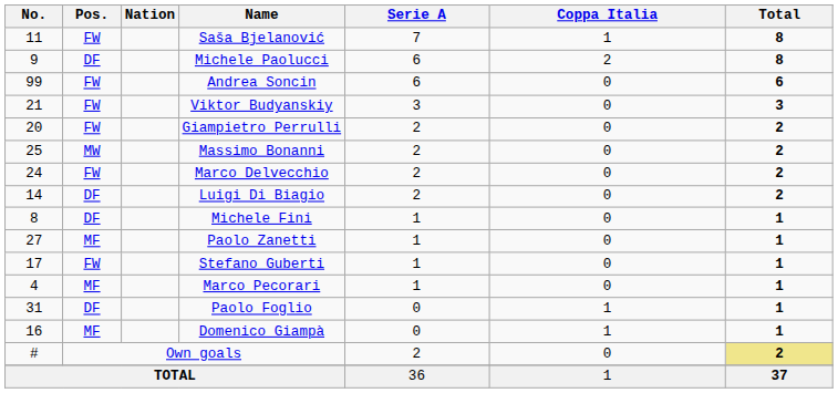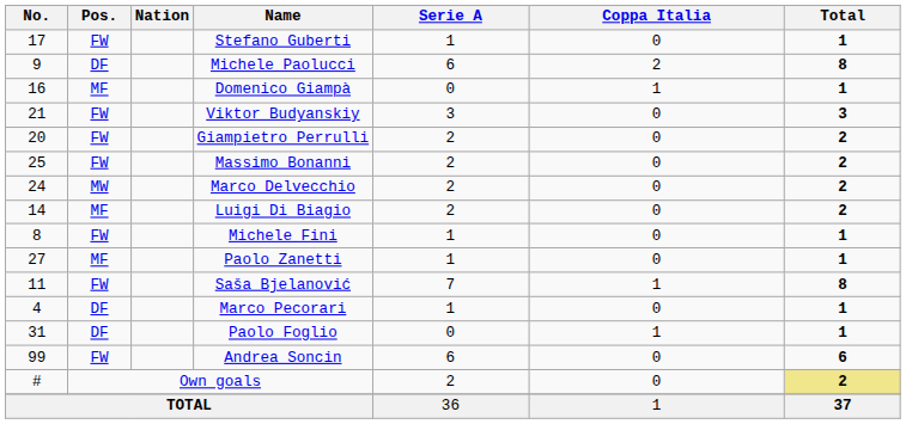 <table class="wikitable sortable" style="font-size: 95%; text-align: center;">
 <tr>
 <th width="7%"><strong>No.</strong></th>
 <th width="7%"><strong>Pos.</strong></th>
 <th width="7%"><strong>Nation</strong></th>
 <th width="20%"><strong>Name</strong></th>
 <th><a href='#'>Serie A</a></th>
 <th><a href='#'>Coppa Italia</a></th>
 <th>Total</th>
 </tr>
 <tr>
-<td>11</td>
+<td>17</td>
 <td><a href='#'>FW</a></td>
 <td></td>
-<td><a href='#'>Saša Bjelanović</a></td>
-<td>7 </td>
+<td><a href='#'>Stefano Guberti</a></td>
 <td>1 </td>
-<td><strong>8</strong> </td>
+<td>0 </td>
+<td><strong>1</strong> </td>
 </tr>
 <tr>
 <td>9</td>
 <td><a href='#'>DF</a></td>
 <td></td>
 <td><a href='#'>Michele Paolucci</a></td>
 <td>6 </td>
 <td>2 </td>
 <td><strong>8</strong> </td>
 </tr>
 <tr>
-<td>99</td>
-<td><a href='#'>FW</a></td>
+<td>16</td>
+<td><a href='#'>MF</a></td>
 <td></td>
-<td><a href='#'>Andrea Soncin</a></td>
-<td>6 </td>
+<td><a href='#'>Domenico Giampà</a></td>
 <td>0 </td>
-<td><strong>6</strong> </td>
+<td>1 </td>
+<td><strong>1</strong> </td>
 </tr>
 <tr>
 <td>21</td>
 <td><a href='#'>FW</a></td>
 <td></td>
 <td><a href='#'>Viktor Budyanskiy</a></td>
 <td>3 </td>
 <td>0 </td>
 <td><strong>3</strong> </td>
 </tr>
 <tr>
 <td>20</td>
 <td><a href='#'>FW</a></td>
 <td></td>
 <td><a href='#'>Giampietro Perrulli</a></td>
 <td>2 </td>
 <td>0 </td>
 <td><strong>2</strong> </td>
 </tr>
 <tr>
 <td>25</td>
-<td><a href='#'>MW</a></td>
+<td><a href='#'>FW</a></td>
 <td></td>
 <td><a href='#'>Massimo Bonanni</a></td>
 <td>2 </td>
 <td>0 </td>
 <td><strong>2</strong> </td>
 </tr>
 <tr>
 <td>24</td>
-<td><a href='#'>FW</a></td>
+<td><a href='#'>MW</a></td>
 <td></td>
 <td><a href='#'>Marco Delvecchio</a></td>
 <td>2 </td>
 <td>0 </td>
 <td><strong>2</strong> </td>
 </tr>
 <tr>
 <td>14</td>
-<td><a href='#'>DF</a></td>
+<td><a href='#'>MF</a></td>
 <td></td>
 <td><a href='#'>Luigi Di Biagio</a></td>
 <td>2 </td>
 <td>0 </td>
 <td><strong>2</strong> </td>
 </tr>
 <tr>
 <td>8</td>
-<td><a href='#'>DF</a></td>
+<td><a href='#'>FW</a></td>
 <td></td>
 <td><a href='#'>Michele Fini</a></td>
 <td>1 </td>
 <td>0 </td>
 <td><strong>1</strong> </td>
 </tr>
 <tr>
 <td>27</td>
 <td><a href='#'>MF</a></td>
 <td></td>
 <td><a href='#'>Paolo Zanetti</a></td>
 <td>1 </td>
 <td>0 </td>
 <td><strong>1</strong> </td>
 </tr>
 <tr>
-<td>17</td>
+<td>11</td>
 <td><a href='#'>FW</a></td>
 <td></td>
-<td><a href='#'>Stefano Guberti</a></td>
+<td><a href='#'>Saša Bjelanović</a></td>
+<td>7 </td>
 <td>1 </td>
-<td>0 </td>
-<td><strong>1</strong> </td>
+<td><strong>8</strong> </td>
 </tr>
 <tr>
 <td>4</td>
-<td><a href='#'>MF</a></td>
+<td><a href='#'>DF</a></td>
 <td></td>
 <td><a href='#'>Marco Pecorari</a></td>
 <td>1 </td>
 <td>0 </td>
 <td><strong>1</strong> </td>
 </tr>
 <tr>
 <td>31</td>
 <td><a href='#'>DF</a></td>
 <td></td>
 <td><a href='#'>Paolo Foglio</a></td>
 <td>0 </td>
 <td>1 </td>
 <td><strong>1</strong> </td>
 </tr>
 <tr>
-<td>16</td>
-<td><a href='#'>MF</a></td>
+<td>99</td>
+<td><a href='#'>FW</a></td>
 <td></td>
-<td><a href='#'>Domenico Giampà</a></td>
+<td><a href='#'>Andrea Soncin</a></td>
+<td>6 </td>
 <td>0 </td>
-<td>1 </td>
-<td><strong>1</strong> </td>
+<td><strong>6</strong> </td>
 </tr>
 <tr>
 <td>#</td>
 <td colspan=3><a href='#'>Own goals</a></td>
 <td>2 </td>
 <td>0 </td>
 <td style="background: khaki;"><strong>2</strong> </td>
 </tr>
 <tr>
 </tr>
 <tr bgcolor="F1F1F1" >
 <td colspan=4><strong>TOTAL</strong></td>
 <td>36 </td>
 <td>1 </td>
 <td><strong>37</strong> </td>
 </tr>
 </table>
